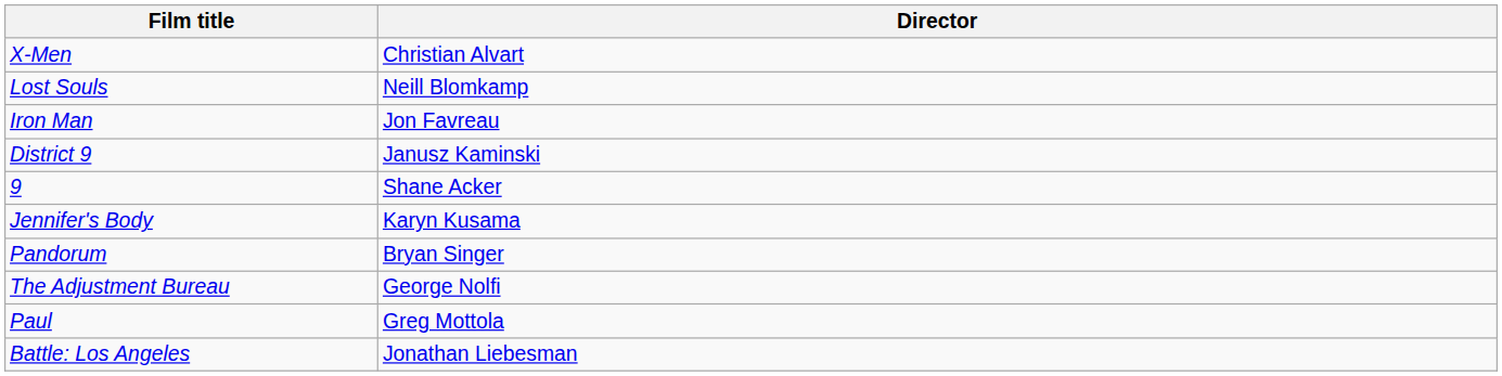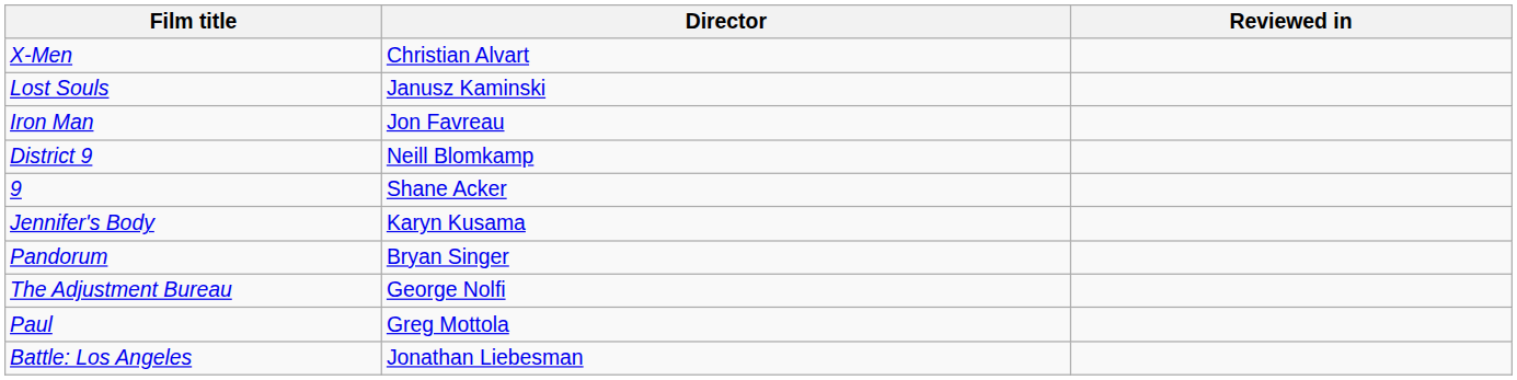 <table class='wikitable sortable' width='90%'>
 <tr>
 <th width=25%>Film title</th>
 <th>Director</th>
+<th class='unsortable'>Reviewed in</th>
 </tr>
 <tr>
 <td><em><a href='#'>X-Men</a></em></td>
 <td><a href='#'>Christian Alvart</a></td>
+<td></td>
 </tr>
 <tr>
 <td><em><a href='#'>Lost Souls</a></em></td>
-<td><a href='#'>Neill Blomkamp</a></td>
+<td><a href='#'>Janusz Kaminski</a></td>
+<td></td>
 </tr>
 <tr>
 <td><em><a href='#'>Iron Man</a></em></td>
 <td><a href='#'>Jon Favreau</a></td>
+<td></td>
 </tr>
 <tr>
 <td><em><a href='#'>District 9</a></em></td>
-<td><a href='#'>Janusz Kaminski</a></td>
+<td><a href='#'>Neill Blomkamp</a></td>
+<td></td>
 </tr>
 <tr>
 <td><em><a href='#'>9</a></em></td>
 <td><a href='#'>Shane Acker</a></td>
+<td></td>
 </tr>
 <tr>
 <td><em><a href='#'>Jennifer's Body</a></em></td>
 <td><a href='#'>Karyn Kusama</a></td>
+<td></td>
 </tr>
 <tr>
 <td><em><a href='#'>Pandorum</a></em></td>
 <td><a href='#'>Bryan Singer</a></td>
+<td></td>
 </tr>
 <tr>
 <td data-sort-value="adjustment bureau"><em><a href='#'>The Adjustment Bureau</a></em></td>
 <td><a href='#'>George Nolfi</a></td>
+<td></td>
 </tr>
 <tr>
 <td><em><a href='#'>Paul</a></em></td>
 <td><a href='#'>Greg Mottola</a></td>
+<td></td>
 </tr>
 <tr>
 <td><em><a href='#'>Battle: Los Angeles</a></em></td>
 <td><a href='#'>Jonathan Liebesman</a></td>
+<td></td>
 </tr>
 </table>
